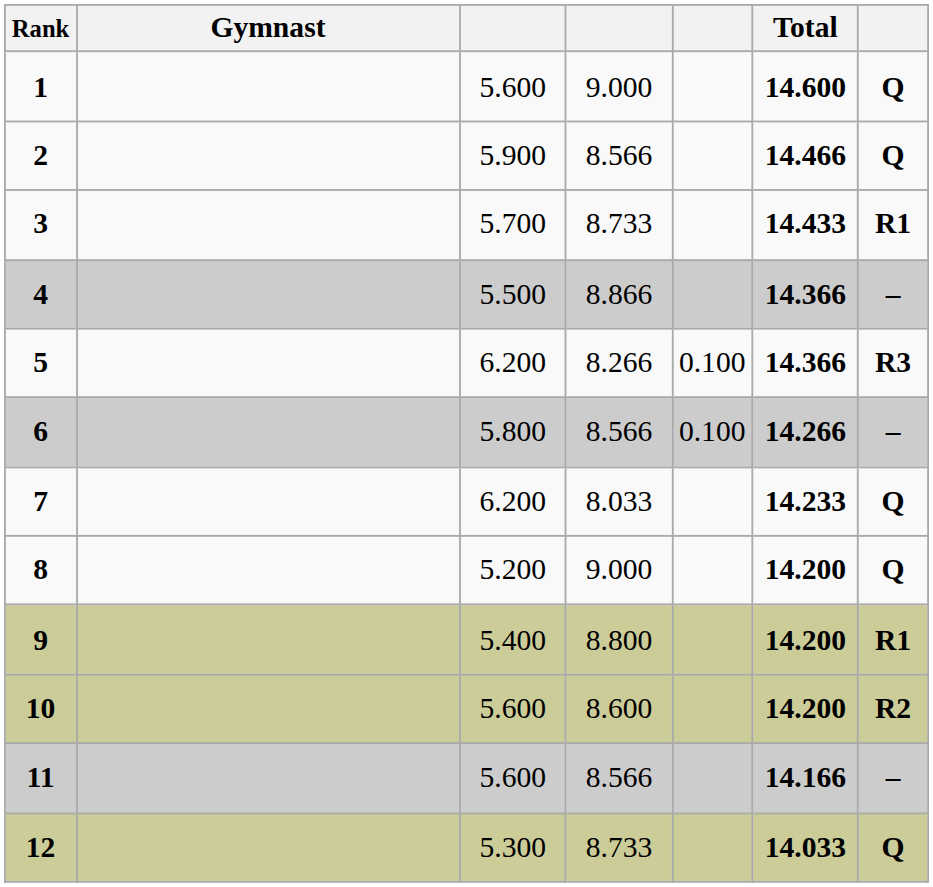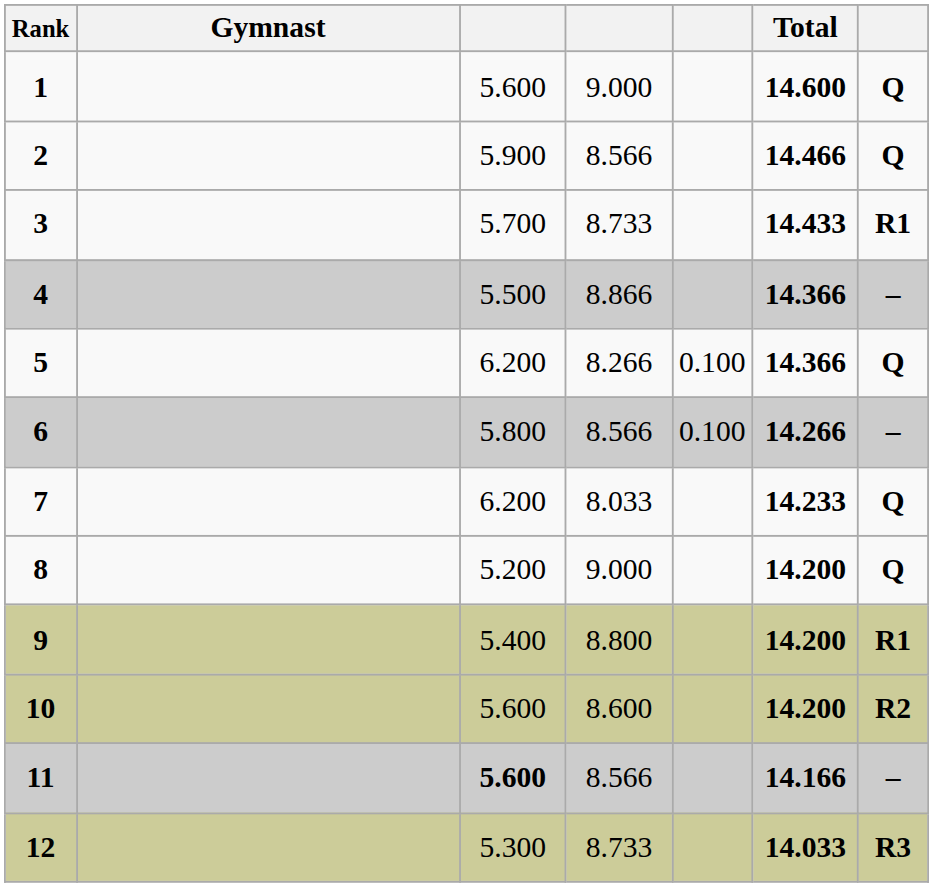 <table style="text-align:center;" class="wikitable sortable">
 <tr>
 <th scope="col" style="width:15px;"><small>Rank</small></th>
 <th scope="col" style="width:200px;">Gymnast</th>
 <th scope="col" style="width:50px;"><small></small></th>
 <th scope="col" style="width:50px;"><small></small></th>
 <th scope="col" style="width:20px;"><small></small></th>
 <th scope="col" style="width:50px;">Total</th>
 <th scope="col" style="width:30px;"><small></small></th>
 </tr>
 <tr>
 <td scope="row" style="text-align:center"><strong>1</strong></td>
 <td style="height:30px; text-align:left;"></td>
 <td>5.600</td>
 <td>9.000</td>
 <td></td>
 <td><strong>14.600</strong></td>
 <td><strong>Q</strong></td>
 </tr>
 <tr>
 <td scope="row" style="text-align:center"><strong>2</strong></td>
 <td style="height:30px; text-align:left;"></td>
 <td>5.900</td>
 <td>8.566</td>
 <td></td>
 <td><strong>14.466</strong></td>
 <td><strong>Q</strong></td>
 </tr>
 <tr>
 <td scope="row" style="text-align:center"><strong>3</strong></td>
 <td style="height:30px; text-align:left;"></td>
 <td>5.700</td>
 <td>8.733</td>
 <td></td>
 <td><strong>14.433</strong></td>
 <td><strong>R1</strong></td>
 </tr>
 <tr style="background:#cccccc;">
 <td scope="row" style="text-align:center"><strong>4</strong></td>
 <td style="height:30px; text-align:left;"></td>
 <td>5.500</td>
 <td>8.866</td>
 <td></td>
 <td><strong>14.366</strong></td>
 <td><strong>–</strong></td>
 </tr>
 <tr>
 <td scope="row" style="text-align:center"><strong>5</strong></td>
 <td style="height:30px; text-align:left;"></td>
 <td>6.200</td>
 <td>8.266</td>
 <td>0.100</td>
 <td><strong>14.366</strong></td>
-<td><strong>R3</strong></td>
+<td><strong>Q</strong></td>
 </tr>
 <tr style="background:#cccccc;">
 <td scope="row" style="text-align:center"><strong>6</strong></td>
 <td style="height:30px; text-align:left;"></td>
 <td>5.800</td>
 <td>8.566</td>
 <td>0.100</td>
 <td><strong>14.266</strong></td>
 <td><strong>–</strong></td>
 </tr>
 <tr>
 <td scope="row" style="text-align:center"><strong>7</strong></td>
 <td style="height:30px; text-align:left;"></td>
 <td>6.200</td>
 <td>8.033</td>
 <td></td>
 <td><strong>14.233</strong></td>
 <td><strong>Q</strong></td>
 </tr>
 <tr>
 <td scope="row" style="text-align:center"><strong>8</strong></td>
 <td style="height:30px; text-align:left;"></td>
 <td>5.200</td>
 <td>9.000</td>
 <td></td>
 <td><strong>14.200</strong></td>
 <td><strong>Q</strong></td>
 </tr>
 <tr style="background:#cccc99;">
 <td scope="row" style="text-align:center"><strong>9</strong></td>
 <td style="height:30px; text-align:left;"></td>
 <td>5.400</td>
 <td>8.800</td>
 <td></td>
 <td><strong>14.200</strong></td>
 <td><strong>R1</strong></td>
 </tr>
 <tr style="background:#cccc99;">
 <td scope="row" style="text-align:center"><strong>10</strong></td>
 <td style="height:30px; text-align:left;"></td>
 <td>5.600</td>
 <td>8.600</td>
 <td></td>
 <td><strong>14.200</strong></td>
 <td><strong>R2</strong></td>
 </tr>
 <tr style="background:#cccccc;">
 <td scope="row" style="text-align:center"><strong>11</strong></td>
 <td style="height:30px; text-align:left;"></td>
-<td>5.600</td>
+<td><strong>5.600</strong></td>
 <td>8.566</td>
 <td></td>
 <td><strong>14.166</strong></td>
 <td><strong>–</strong></td>
 </tr>
 <tr style="background:#cccc99;">
 <td scope="row" style="text-align:center"><strong>12</strong></td>
 <td style="height:30px; text-align:left;"></td>
 <td>5.300</td>
 <td>8.733</td>
 <td></td>
 <td><strong>14.033</strong></td>
-<td><strong>Q</strong></td>
+<td><strong>R3</strong></td>
 </tr>
 </table>
